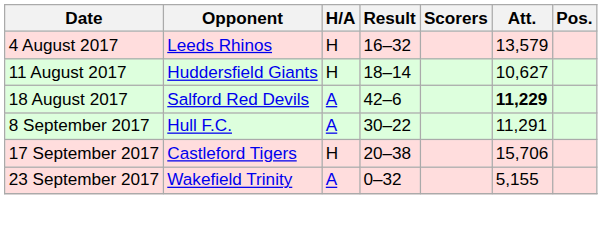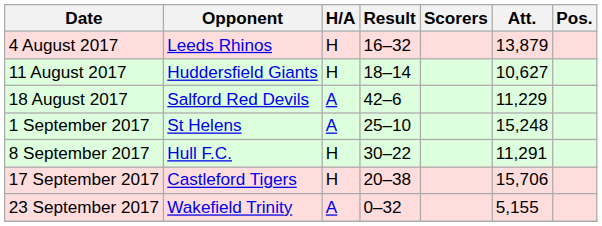 <table class="wikitable" style="font-size:85%;">
 <tr>
 <th>Date</th>
 <th>Opponent</th>
 <th>H/A</th>
 <th>Result</th>
 <th>Scorers</th>
 <th>Att.</th>
 <th>Pos.</th>
 </tr>
 <tr style="background:#ffdddd;">
 <td>4 August 2017</td>
 <td> <a href='#'>Leeds Rhinos</a></td>
 <td>H</td>
 <td>16–32</td>
 <td></td>
-<td>13,579</td>
+<td>13,879</td>
 <td></td>
 </tr>
 <tr style="background:#ddffdd;">
 <td>11 August 2017</td>
 <td> <a href='#'>Huddersfield Giants</a></td>
 <td>H</td>
 <td>18–14</td>
 <td></td>
 <td>10,627</td>
 <td></td>
 </tr>
 <tr style="background:#ddffdd;">
 <td>18 August 2017</td>
 <td> <a href='#'>Salford Red Devils</a></td>
 <td><a href='#'>A</a></td>
 <td>42–6</td>
 <td></td>
-<td><strong>11,229</strong></td>
+<td>11,229</td>
+<td></td>
+</tr>
+<tr style="background:#ddffdd;">
+<td>1 September 2017</td>
+<td> <a href='#'>St Helens</a></td>
+<td><a href='#'>A</a></td>
+<td>25–10</td>
+<td></td>
+<td>15,248</td>
 <td></td>
 </tr>
 <tr style="background:#ddffdd;">
 <td>8 September 2017</td>
 <td> <a href='#'>Hull F.C.</a></td>
-<td><a href='#'>A</a></td>
+<td>H</td>
 <td>30–22</td>
 <td></td>
 <td>11,291</td>
 <td></td>
 </tr>
 <tr style="background:#ffdddd;">
 <td>17 September 2017</td>
 <td> <a href='#'>Castleford Tigers</a></td>
 <td>H</td>
 <td>20–38</td>
 <td></td>
 <td>15,706</td>
 <td></td>
 </tr>
 <tr style="background:#ffdddd;">
 <td>23 September 2017</td>
 <td> <a href='#'>Wakefield Trinity</a></td>
 <td><a href='#'>A</a></td>
 <td>0–32</td>
 <td></td>
 <td>5,155</td>
 <td></td>
 </tr>
 <tr>
 </tr>
 </table>
